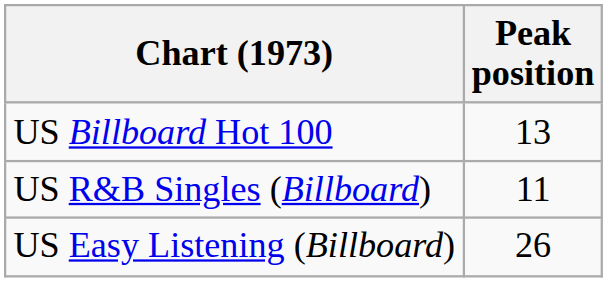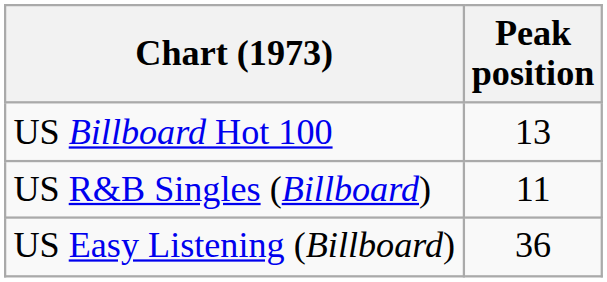 <table class="wikitable sortable">
 <tr>
 <th>Chart (1973)</th>
 <th>Peak<br>position</th>
 </tr>
 <tr>
 <td>US <a href='#'><em>Billboard</em> Hot 100</a></td>
 <td align=center>13</td>
 </tr>
 <tr>
 <td>US <a href='#'>R&B Singles</a> (<em><a href='#'>Billboard</a></em>)</td>
 <td align=center>11</td>
 </tr>
 <tr>
 <td>US <a href='#'>Easy Listening</a> (<em>Billboard</em>)</td>
-<td align="center">26</td>
+<td align="center">36</td>
 </tr>
 </table>
